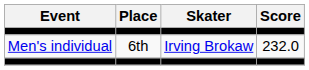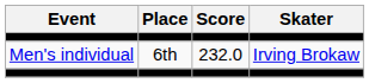 <table class=wikitable>
 <tr>
 <th>Event</th>
 <th>Place</th>
+<th>Score</th>
 <th>Skater</th>
-<th>Score</th>
 </tr>
 <tr bgcolor=black>
 <td></td>
 <td></td>
 <td></td>
 <td></td>
 </tr>
 <tr align=center>
 <td align=left><a href='#'>Men's individual</a></td>
 <td>6th</td>
+<td>232.0</td>
 <td align=left><a href='#'>Irving Brokaw</a></td>
-<td>232.0</td>
 </tr>
 <tr bgcolor=black>
 <td></td>
 <td></td>
 <td></td>
 <td></td>
 </tr>
 </table>
